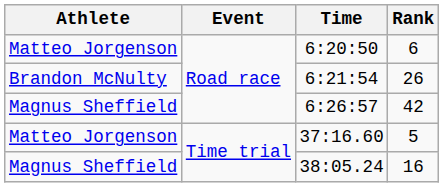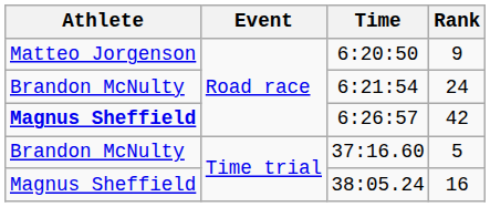 <table class=wikitable style=font-size:90%;text-align:center>
 <tr>
 <th>Athlete</th>
 <th>Event</th>
 <th>Time</th>
 <th>Rank</th>
 </tr>
 <tr>
 <td align=left><a href='#'>Matteo Jorgenson</a></td>
 <td align=left rowspan=3><a href='#'>Road race</a></td>
 <td>6:20:50</td>
-<td>6</td>
+<td>9</td>
 </tr>
 <tr>
 <td align=left><a href='#'>Brandon McNulty</a></td>
 <td>6:21:54</td>
-<td>26</td>
+<td>24</td>
 </tr>
 <tr>
-<td align=left><a href='#'>Magnus Sheffield</a></td>
+<td align=left><strong><a href='#'>Magnus Sheffield</a></strong></td>
 <td>6:26:57</td>
 <td>42</td>
 </tr>
 <tr>
-<td align=left><a href='#'>Matteo Jorgenson</a></td>
+<td align=left><a href='#'>Brandon McNulty</a></td>
 <td align=left rowspan=2><a href='#'>Time trial</a></td>
 <td>37:16.60</td>
 <td>5</td>
 </tr>
 <tr>
 <td align=left><a href='#'>Magnus Sheffield</a></td>
 <td>38:05.24</td>
 <td>16</td>
 </tr>
 </table>
